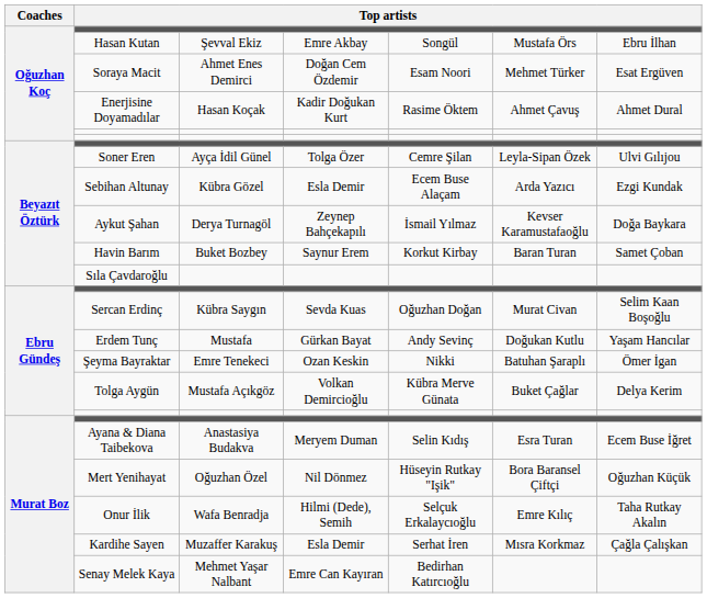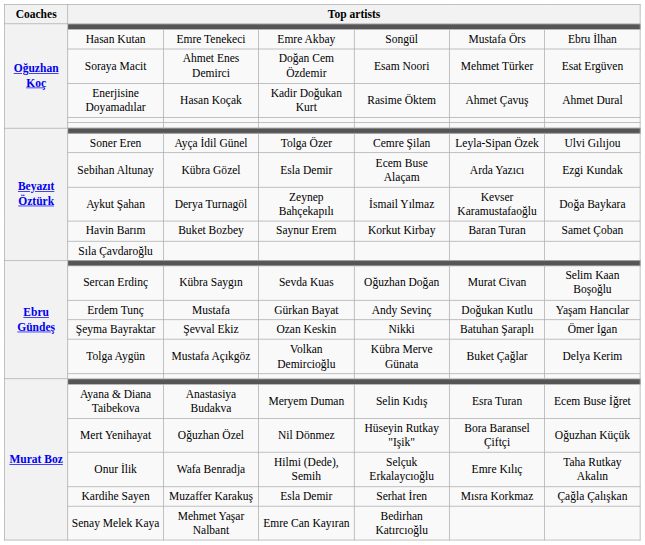 <table class="wikitable" style="text-align:center; line-height:20px; width:100%">
 <tr>
 <th width="10%" scope="col">Coaches</th>
 <th colspan="6" width="90%" scope="col">Top artists</th>
 </tr>
 <tr>
 <th rowspan="6"><a href='#'>Oğuzhan Koç</a></th>
 <td colspan="6" style="background:#555555"></td>
 </tr>
 <tr>
 <td style="width:15%">Hasan Kutan</td>
-<td style="width:15%">Şevval Ekiz</td>
+<td>Emre Tenekeci</td>
 <td style="width:15%">Emre Akbay</td>
 <td>Songül</td>
 <td style="width:15%">Mustafa Örs</td>
 <td style="width:15%">Ebru İlhan</td>
 </tr>
 <tr>
 <td>Soraya Macit</td>
 <td>Ahmet Enes Demirci</td>
 <td>Doğan Cem Özdemir</td>
 <td>Esam Noori</td>
 <td>Mehmet Türker</td>
 <td>Esat Ergüven</td>
 </tr>
 <tr>
 <td>Enerjisine Doyamadılar</td>
 <td>Hasan Koçak</td>
 <td>Kadir Doğukan Kurt</td>
 <td>Rasime Öktem</td>
 <td>Ahmet Çavuş</td>
 <td>Ahmet Dural</td>
 </tr>
 <tr>
 <td></td>
 <td></td>
 <td></td>
 <td></td>
 <td></td>
 <td></td>
 </tr>
 <tr>
 <td></td>
 <td></td>
 <td></td>
 <td></td>
 <td></td>
 <td></td>
 </tr>
 <tr>
 <th rowspan="6"><a href='#'>Beyazıt Öztürk</a></th>
 <td colspan="6" style="background:#555555"></td>
 </tr>
 <tr>
 <td>Soner Eren</td>
 <td>Ayça İdil Günel</td>
 <td>Tolga Özer</td>
 <td>Cemre Şilan</td>
 <td>Leyla-Sipan Özek</td>
 <td>Ulvi Gılıjou</td>
 </tr>
 <tr>
 <td>Sebihan Altunay</td>
 <td>Kübra Gözel</td>
 <td>Esla Demir</td>
 <td>Ecem Buse Alaçam</td>
 <td>Arda Yazıcı</td>
 <td>Ezgi Kundak</td>
 </tr>
 <tr>
 <td>Aykut Şahan</td>
 <td>Derya Turnagöl</td>
 <td>Zeynep Bahçekapılı</td>
 <td>İsmail Yılmaz</td>
 <td>Kevser Karamustafaoğlu</td>
 <td>Doğa Baykara</td>
 </tr>
 <tr>
 <td>Havin Barım</td>
 <td>Buket Bozbey</td>
 <td>Saynur Erem</td>
 <td>Korkut Kirbay</td>
 <td>Baran Turan</td>
 <td>Samet Çoban</td>
 </tr>
 <tr>
 <td>Sıla Çavdaroğlu</td>
 <td></td>
 <td></td>
 <td></td>
 <td></td>
 <td></td>
 </tr>
 <tr>
 <th rowspan="6"><a href='#'>Ebru Gündeş</a></th>
 <td colspan="6" style="background:#555555"></td>
 </tr>
 <tr>
 <td>Sercan Erdinç</td>
 <td>Kübra Saygın</td>
 <td>Sevda Kuas</td>
 <td>Oğuzhan Doğan</td>
 <td>Murat Civan</td>
 <td>Selim Kaan Boşoğlu</td>
 </tr>
 <tr>
 <td>Erdem Tunç</td>
 <td>Mustafa</td>
 <td>Gürkan Bayat</td>
 <td>Andy Sevinç</td>
 <td>Doğukan Kutlu</td>
 <td>Yaşam Hancılar</td>
 </tr>
 <tr>
 <td>Şeyma Bayraktar</td>
-<td>Emre Tenekeci</td>
+<td style="width:15%">Şevval Ekiz</td>
 <td>Ozan Keskin</td>
 <td>Nikki</td>
 <td>Batuhan Şaraplı</td>
 <td>Ömer İgan</td>
 </tr>
 <tr>
 <td>Tolga Aygün</td>
 <td>Mustafa Açıkgöz</td>
 <td>Volkan Demircioğlu</td>
 <td>Kübra Merve Günata</td>
 <td>Buket Çağlar</td>
 <td>Delya Kerim</td>
 </tr>
 <tr>
 <td></td>
 <td></td>
 <td></td>
 <td></td>
 <td></td>
 <td></td>
 </tr>
 <tr>
 <th rowspan="6"><a href='#'>Murat Boz</a></th>
 <td colspan="6" style="background:#555555"></td>
 </tr>
 <tr>
 <td>Ayana & Diana Taibekova</td>
 <td>Anastasiya Budakva</td>
 <td>Meryem Duman</td>
 <td>Selin Kıdış</td>
 <td>Esra Turan</td>
 <td>Ecem Buse İğret</td>
 </tr>
 <tr>
 <td>Mert Yenihayat</td>
 <td>Oğuzhan Özel</td>
 <td>Nil Dönmez</td>
 <td>Hüseyin Rutkay "Işik"</td>
 <td>Bora Baransel Çiftçi</td>
 <td>Oğuzhan Küçük</td>
 </tr>
 <tr>
 <td>Onur İlik</td>
 <td>Wafa Benradja</td>
 <td>Hilmi (Dede), Semih</td>
 <td>Selçuk Erkalaycıoğlu</td>
 <td>Emre Kılıç</td>
 <td>Taha Rutkay Akalın</td>
 </tr>
 <tr>
 <td>Kardihe Sayen</td>
 <td>Muzaffer Karakuş</td>
 <td>Esla Demir</td>
 <td style="width:15%">Serhat İren</td>
 <td>Mısra Korkmaz</td>
 <td>Çağla Çalışkan</td>
 </tr>
 <tr>
 <td>Senay Melek Kaya</td>
 <td>Mehmet Yaşar Nalbant</td>
 <td>Emre Can Kayıran</td>
 <td>Bedirhan Katırcıoğlu</td>
 <td></td>
 <td></td>
 </tr>
 </table>
